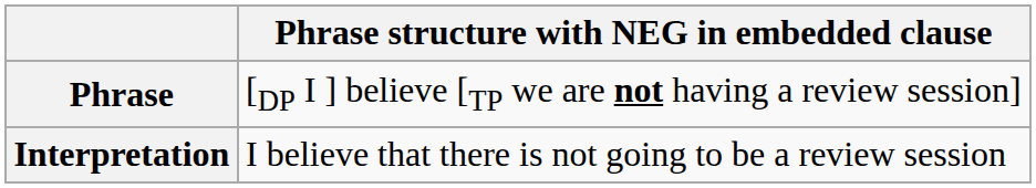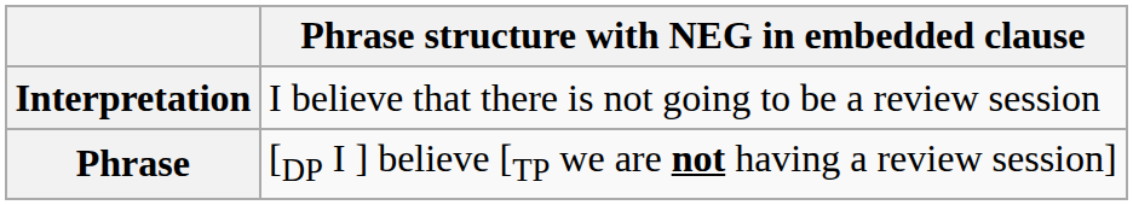 <table class="wikitable">
 <tr>
 <th></th>
 <th>Phrase structure with NEG in embedded clause</th>
 </tr>
 <tr>
+<th>Interpretation</th>
+<td>I believe that there is not going to be a review session</td>
+</tr>
+<tr>
 <th>Phrase</th>
 <td>[<sub>DP</sub> I ] believe [<sub>TP</sub> we are <strong><u>not</u></strong> having a review session]</td>
 </tr>
-<tr>
-<th>Interpretation</th>
-<td>I believe that there is not going to be a review session</td>
-</tr>
 </table>
